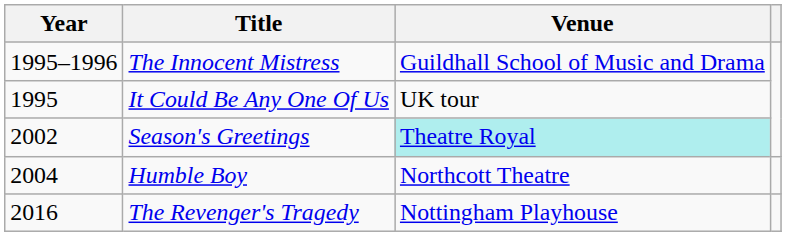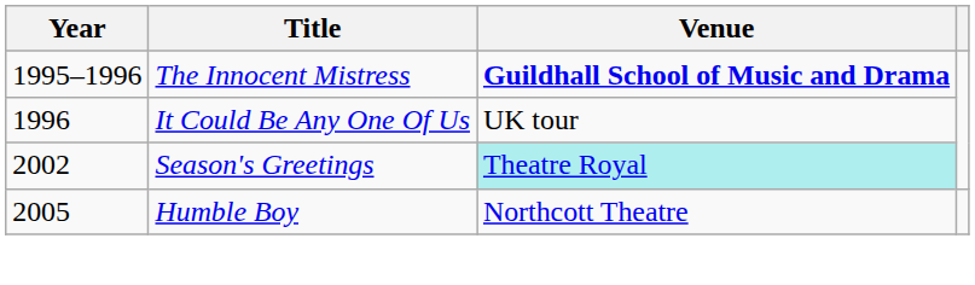 <table class="wikitable">
 <tr>
 <th>Year</th>
 <th>Title</th>
 <th>Venue</th>
 <th></th>
 </tr>
 <tr>
 <td>1995–1996</td>
 <td><em><a href='#'>The Innocent Mistress</a></em></td>
-<td><a href='#'>Guildhall School of Music and Drama</a></td>
+<td><strong><a href='#'>Guildhall School of Music and Drama</a></strong></td>
 <td rowspan="3" align="center"></td>
 </tr>
 <tr>
-<td>1995</td>
+<td>1996</td>
 <td><em><a href='#'>It Could Be Any One Of Us</a></em></td>
 <td>UK tour</td>
 </tr>
 <tr>
 <td>2002</td>
 <td><em><a href='#'>Season's Greetings</a></em></td>
 <td style="background: paleturquoise;"><a href='#'>Theatre Royal</a></td>
 </tr>
 <tr>
-<td>2004</td>
+<td>2005</td>
 <td><em><a href='#'>Humble Boy</a></em></td>
 <td><a href='#'>Northcott Theatre</a></td>
 <td align="center"></td>
 </tr>
-<tr>
-<td>2016</td>
-<td><em><a href='#'>The Revenger's Tragedy</a></em></td>
-<td><a href='#'>Nottingham Playhouse</a></td>
-<td align="center"></td>
-</tr>
 </table>
